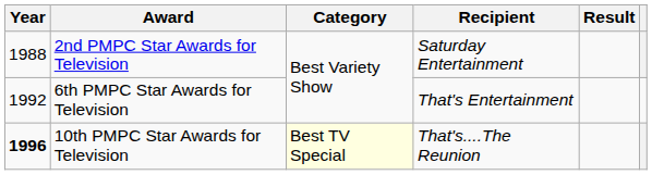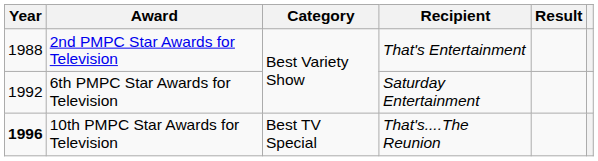 <table class="wikitable">
 <tr>
 <th>Year</th>
 <th>Award</th>
 <th>Category</th>
 <th>Recipient</th>
 <th>Result</th>
 <th></th>
 </tr>
 <tr>
 <td>1988</td>
 <td><a href='#'>2nd PMPC Star Awards for Television</a></td>
 <td rowspan=2>Best Variety Show</td>
-<td><em>Saturday Entertainment</em></td>
+<td><em>That's Entertainment</em></td>
 <td></td>
 <th></th>
 </tr>
 <tr>
 <td>1992</td>
 <td>6th PMPC Star Awards for Television</td>
-<td><em>That's Entertainment</em></td>
+<td><em>Saturday Entertainment</em></td>
 <td></td>
 <td></td>
 </tr>
 <tr>
 <td><strong>1996</strong></td>
 <td>10th PMPC Star Awards for Television</td>
-<td style="background: lightyellow;">Best TV Special</td>
+<td>Best TV Special</td>
 <td><em>That's....The Reunion</em></td>
 <td></td>
 <th></th>
 </tr>
 </table>
